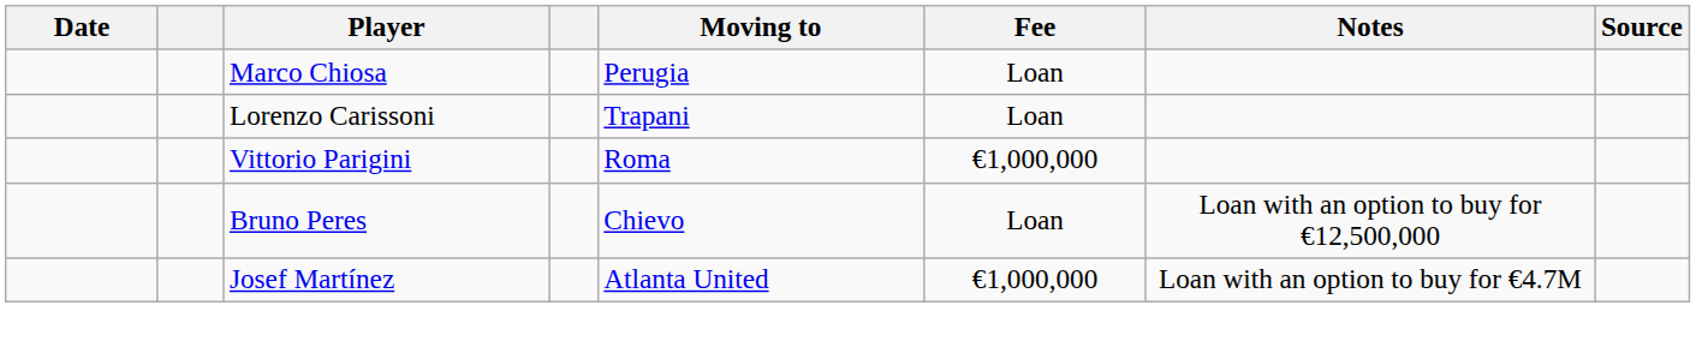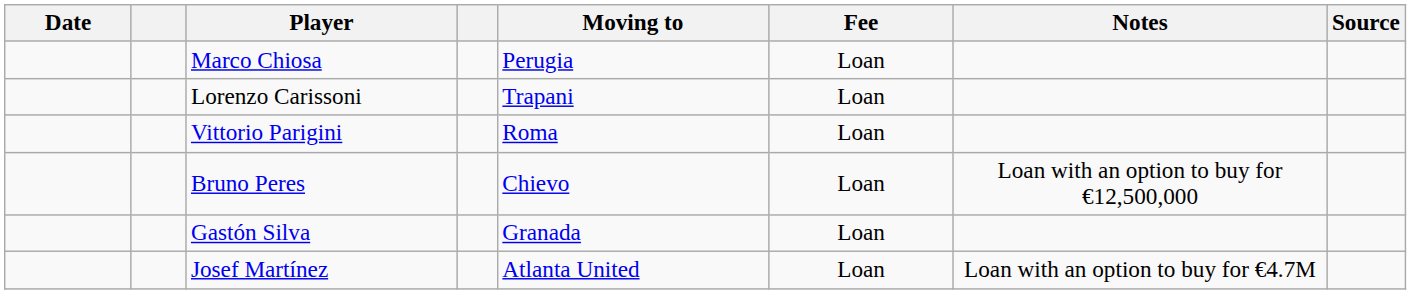 <table class="wikitable sortable">
 <tr>
 <th style="width:80px;">Date</th>
 <th style="width:30px;"></th>
 <th style="width:180px;">Player</th>
 <th style="width:20px;"></th>
 <th style="width:180px;">Moving to</th>
 <th style="width:120px;" class="unsortable">Fee</th>
 <th style="width:250px;" class="unsortable">Notes</th>
 <th style="width:20px;">Source</th>
 </tr>
 <tr>
 <td></td>
 <td align=center></td>
 <td> <a href='#'>Marco Chiosa</a></td>
 <td align=center></td>
 <td> <a href='#'>Perugia</a></td>
 <td align=center>Loan</td>
 <td align=center></td>
 <td></td>
 </tr>
 <tr>
 <td></td>
 <td align=center></td>
 <td> Lorenzo Carissoni</td>
 <td align=center></td>
 <td> <a href='#'>Trapani</a></td>
 <td align=center>Loan</td>
 <td align=center></td>
 <td></td>
 </tr>
 <tr>
 <td></td>
 <td align=center></td>
 <td> <a href='#'>Vittorio Parigini</a></td>
 <td align=center></td>
 <td> <a href='#'>Roma</a></td>
-<td align=center>€1,000,000</td>
+<td align=center>Loan</td>
 <td align=center></td>
 <td></td>
 </tr>
 <tr>
 <td></td>
 <td align=center></td>
 <td> <a href='#'>Bruno Peres</a></td>
 <td align=center></td>
 <td> <a href='#'>Chievo</a></td>
 <td align=center>Loan</td>
 <td align=center>Loan with an option to buy for €12,500,000</td>
 <td></td>
 </tr>
 <tr>
 <td></td>
 <td align=center></td>
+<td> <a href='#'>Gastón Silva</a></td>
+<td align=center></td>
+<td> <a href='#'>Granada</a></td>
+<td align=center>Loan</td>
+<td align=center></td>
+<td></td>
+</tr>
+<tr>
+<td></td>
+<td align=center></td>
 <td> <a href='#'>Josef Martínez</a></td>
 <td align=center></td>
 <td> <a href='#'>Atlanta United</a></td>
-<td align=center>€1,000,000</td>
+<td align=center>Loan</td>
 <td align=center>Loan with an option to buy for €4.7M</td>
 <td></td>
 </tr>
 </table>
